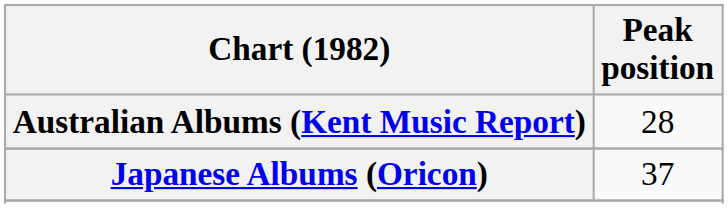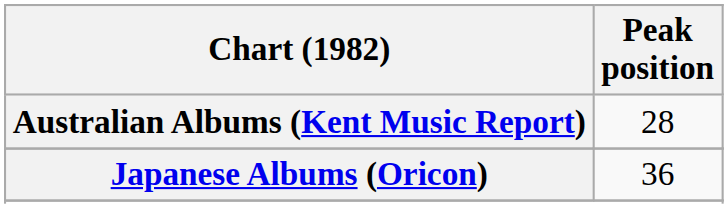 <table class="wikitable sortable plainrowheaders" style="text-align:center">
 <tr>
 <th scope="col">Chart (1982)</th>
 <th scope="col">Peak<br>position</th>
 </tr>
 <tr>
 <th scope="row">Australian Albums (<a href='#'>Kent Music Report</a>)</th>
 <td>28</td>
 </tr>
 <tr>
 </tr>
 <tr>
 </tr>
 <tr>
 </tr>
 <tr>
 <th scope="row"><a href='#'>Japanese Albums</a> (<a href='#'>Oricon</a>)</th>
-<td>37</td>
+<td>36</td>
 </tr>
 <tr>
 </tr>
 <tr>
 </tr>
 <tr>
 </tr>
 <tr>
 </tr>
 <tr>
 </tr>
 </table>
